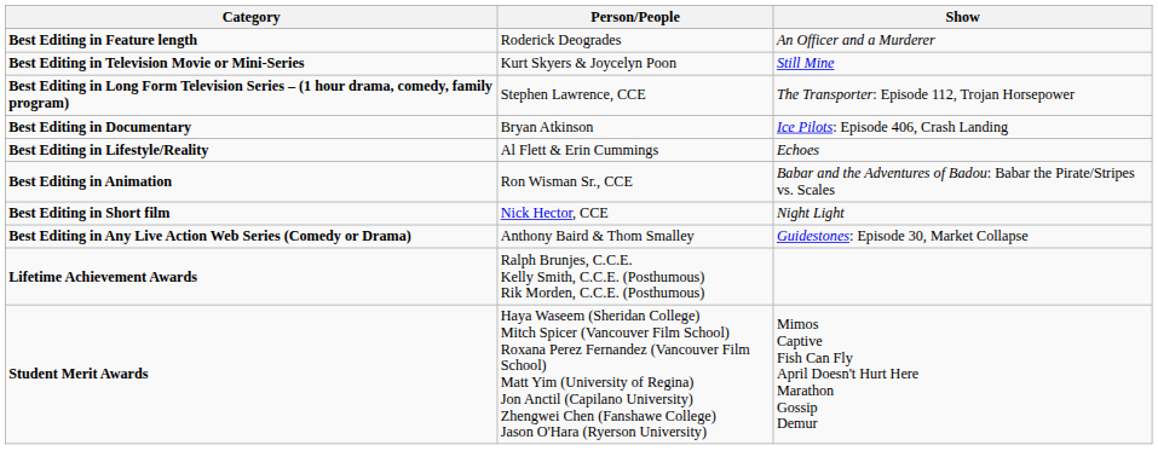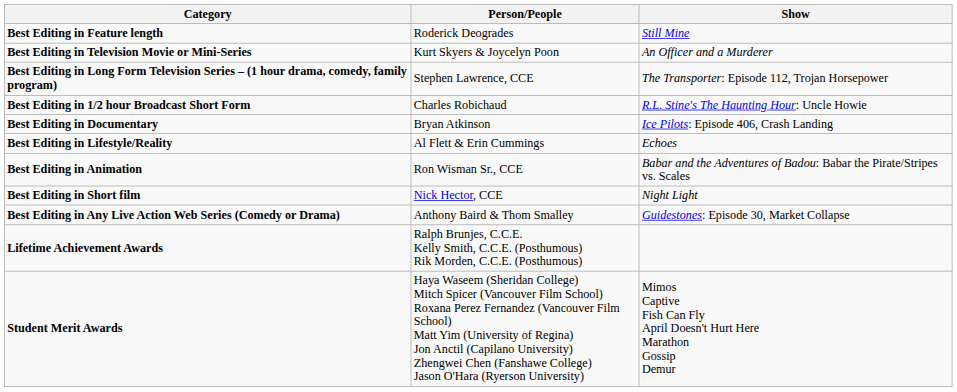 <table class="wikitable mw-collapsible mw-collapsed">
 <tr>
 <th>Category</th>
 <th>Person/People</th>
 <th>Show</th>
 </tr>
 <tr>
 <td><strong>Best Editing in Feature length</strong></td>
 <td>Roderick Deogrades</td>
-<td><em>An Officer and a Murderer</em></td>
+<td><em><a href='#'>Still Mine</a></em></td>
 </tr>
 <tr>
 <td><strong>Best Editing in Television Movie or Mini-Series</strong></td>
 <td>Kurt Skyers & Joycelyn Poon</td>
-<td><em><a href='#'>Still Mine</a></em></td>
+<td><em>An Officer and a Murderer</em></td>
 </tr>
 <tr>
 <td><strong>Best Editing in Long Form Television Series – (1 hour drama, comedy, family program)</strong></td>
 <td>Stephen Lawrence, CCE</td>
 <td><em>The Transporter</em>: Episode 112, Trojan Horsepower</td>
+</tr>
+<tr>
+<td><strong>Best Editing in 1/2 hour Broadcast Short Form</strong></td>
+<td>Charles Robichaud</td>
+<td><em><a href='#'>R.L. Stine's The Haunting Hour</a></em>: Uncle Howie</td>
 </tr>
 <tr>
 <td><strong>Best Editing in</strong> <strong>Documentary</strong></td>
 <td>Bryan Atkinson</td>
 <td><em><a href='#'>Ice Pilots</a></em>: Episode 406, Crash Landing</td>
 </tr>
 <tr>
 <td><strong>Best Editing in Lifestyle/Reality</strong></td>
 <td>Al Flett & Erin Cummings</td>
 <td><em>Echoes</em></td>
 </tr>
 <tr>
 <td><strong>Best Editing in Animation</strong></td>
 <td>Ron Wisman Sr., CCE</td>
 <td><em>Babar and the Adventures of Badou</em>: Babar the Pirate/Stripes vs. Scales</td>
 </tr>
 <tr>
 <td><strong>Best Editing in Short film</strong></td>
 <td><a href='#'>Nick Hector</a>, CCE</td>
 <td><em>Night Light</em></td>
 </tr>
 <tr>
 <td><strong>Best Editing in Any Live Action Web Series (Comedy or Drama)</strong></td>
 <td>Anthony Baird & Thom Smalley</td>
 <td><em><a href='#'>Guidestones</a></em>: Episode 30, Market Collapse</td>
 </tr>
 <tr>
 <td><strong>Lifetime Achievement Awards</strong></td>
 <td>Ralph Brunjes, C.C.E.<br>Kelly Smith, C.C.E. (Posthumous)<br>Rik Morden, C.C.E. (Posthumous)</td>
 <td></td>
 </tr>
 <tr>
 <td><strong>Student Merit Awards</strong></td>
 <td>Haya Waseem (Sheridan College)<br>Mitch Spicer (Vancouver Film School)<br>Roxana Perez Fernandez (Vancouver Film School)<br>Matt Yim (University of Regina)<br>Jon Anctil (Capilano University)<br>Zhengwei Chen (Fanshawe College)<br>Jason O'Hara (Ryerson University)</td>
 <td>Mimos<br>Captive<br>Fish Can Fly<br>April Doesn't Hurt Here<br>Marathon<br>Gossip<br>Demur</td>
 </tr>
 </table>
